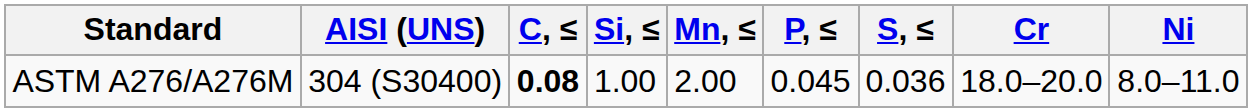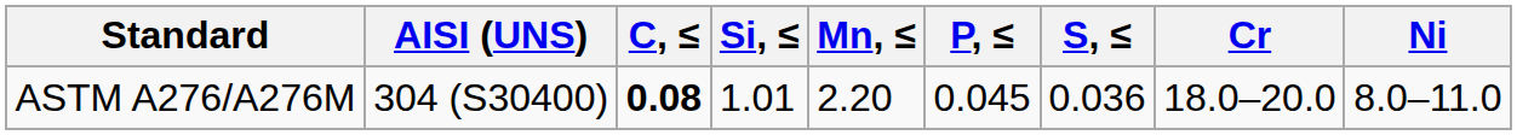 <table class="wikitable">
 <tr>
 <th>Standard</th>
 <th><a href='#'>AISI</a> (<a href='#'>UNS</a>)</th>
 <th><a href='#'>C</a>, ≤</th>
 <th><a href='#'>Si</a>, ≤</th>
 <th><a href='#'>Mn</a>, ≤</th>
 <th><a href='#'>P</a>, ≤</th>
 <th><a href='#'>S</a>, ≤</th>
 <th><a href='#'>Cr</a></th>
 <th><a href='#'>Ni</a></th>
 </tr>
 <tr>
 <td>ASTM A276/A276M</td>
 <td>304 (S30400)</td>
 <td><strong>0.08</strong></td>
-<td>1.00</td>
-<td>2.00</td>
+<td>1.01</td>
+<td>2.20</td>
 <td>0.045</td>
 <td>0.036</td>
 <td>18.0–20.0</td>
 <td>8.0–11.0</td>
 </tr>
 </table>
